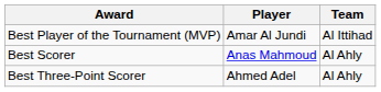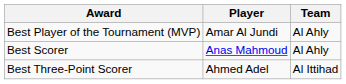 <table class="wikitable">
 <tr>
 <th>Award</th>
 <th>Player</th>
 <th>Team</th>
 </tr>
 <tr>
 <td>Best Player of the Tournament (MVP)</td>
 <td>Amar Al Jundi</td>
-<td>Al Ittihad</td>
+<td>Al Ahly</td>
 </tr>
 <tr>
 <td>Best Scorer</td>
 <td><a href='#'>Anas Mahmoud</a></td>
 <td>Al Ahly</td>
 </tr>
 <tr>
 <td>Best Three-Point Scorer</td>
 <td>Ahmed Adel</td>
-<td>Al Ahly</td>
+<td>Al Ittihad</td>
 </tr>
 </table>
